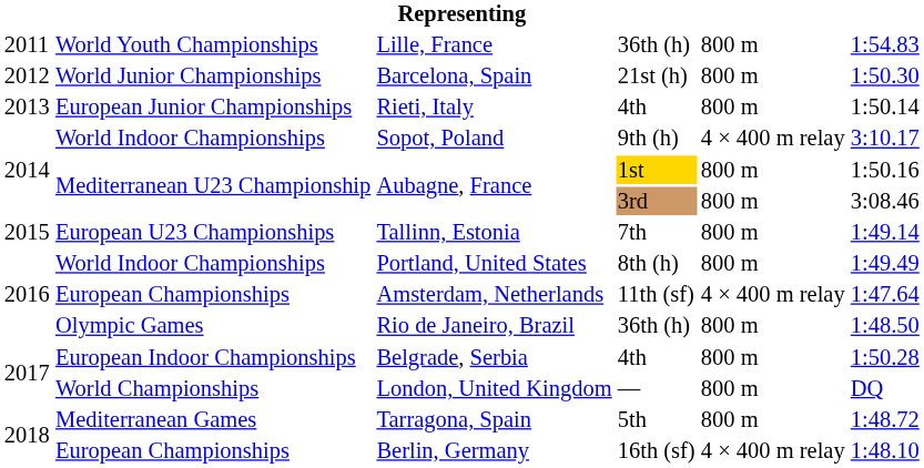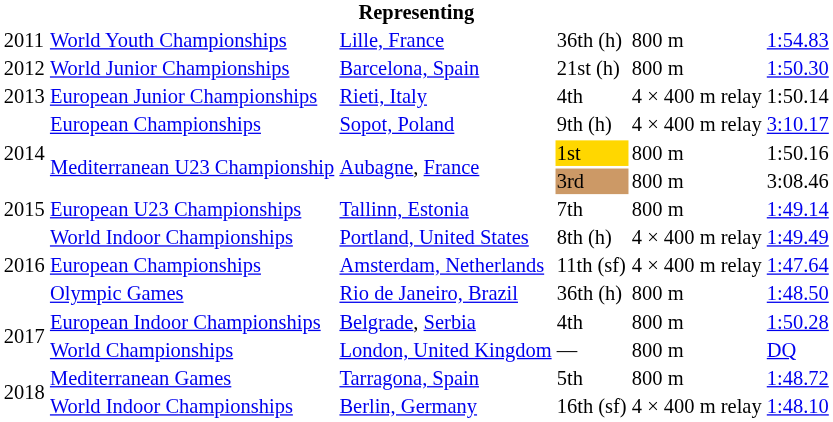 <table>
 <tr>
 <th colspan="6">Representing </th>
 </tr>
 <tr>
 <td>2011</td>
 <td><a href='#'>World Youth Championships</a></td>
 <td><a href='#'>Lille, France</a></td>
 <td>36th (h)</td>
 <td>800 m</td>
 <td><a href='#'>1:54.83</a></td>
 </tr>
 <tr>
 <td>2012</td>
 <td><a href='#'>World Junior Championships</a></td>
 <td><a href='#'>Barcelona, Spain</a></td>
 <td>21st (h)</td>
 <td>800 m</td>
 <td><a href='#'>1:50.30</a></td>
 </tr>
 <tr>
 <td>2013</td>
 <td><a href='#'>European Junior Championships</a></td>
 <td><a href='#'>Rieti, Italy</a></td>
 <td>4th</td>
-<td>800 m</td>
+<td>4 × 400 m relay</td>
 <td>1:50.14</td>
 </tr>
 <tr>
 <td rowspan=3>2014</td>
-<td><a href='#'>World Indoor Championships</a></td>
+<td><a href='#'>European Championships</a></td>
 <td><a href='#'>Sopot, Poland</a></td>
 <td>9th (h)</td>
 <td>4 × 400 m relay</td>
 <td><a href='#'>3:10.17</a></td>
 </tr>
 <tr>
 <td rowspan=2><a href='#'>Mediterranean U23 Championship</a></td>
 <td rowspan=2><a href='#'>Aubagne</a>, <a href='#'>France</a></td>
 <td bgcolor=gold>1st</td>
 <td>800 m</td>
 <td>1:50.16</td>
 </tr>
 <tr>
 <td bgcolor=cc9966>3rd</td>
 <td>800 m</td>
 <td>3:08.46</td>
 </tr>
 <tr>
 <td>2015</td>
 <td><a href='#'>European U23 Championships</a></td>
 <td><a href='#'>Tallinn, Estonia</a></td>
 <td>7th</td>
 <td>800 m</td>
 <td><a href='#'>1:49.14</a></td>
 </tr>
 <tr>
 <td rowspan=3>2016</td>
 <td><a href='#'>World Indoor Championships</a></td>
 <td><a href='#'>Portland, United States</a></td>
 <td>8th (h)</td>
-<td>800 m</td>
+<td>4 × 400 m relay</td>
 <td><a href='#'>1:49.49</a></td>
 </tr>
 <tr>
 <td><a href='#'>European Championships</a></td>
 <td><a href='#'>Amsterdam, Netherlands</a></td>
 <td>11th (sf)</td>
 <td>4 × 400 m relay</td>
 <td><a href='#'>1:47.64</a></td>
 </tr>
 <tr>
 <td><a href='#'>Olympic Games</a></td>
 <td><a href='#'>Rio de Janeiro, Brazil</a></td>
 <td>36th (h)</td>
 <td>800 m</td>
 <td><a href='#'>1:48.50</a></td>
 </tr>
 <tr>
 <td rowspan=2>2017</td>
 <td><a href='#'>European Indoor Championships</a></td>
 <td><a href='#'>Belgrade</a>, <a href='#'>Serbia</a></td>
 <td>4th</td>
 <td>800 m</td>
 <td><a href='#'>1:50.28</a></td>
 </tr>
 <tr>
 <td><a href='#'>World Championships</a></td>
 <td><a href='#'>London, United Kingdom</a></td>
 <td>—</td>
 <td>800 m</td>
 <td><a href='#'>DQ</a></td>
 </tr>
 <tr>
 <td rowspan=2>2018</td>
 <td><a href='#'>Mediterranean Games</a></td>
 <td><a href='#'>Tarragona, Spain</a></td>
 <td>5th</td>
 <td>800 m</td>
 <td><a href='#'>1:48.72</a></td>
 </tr>
 <tr>
-<td><a href='#'>European Championships</a></td>
+<td><a href='#'>World Indoor Championships</a></td>
 <td><a href='#'>Berlin, Germany</a></td>
 <td>16th (sf)</td>
 <td>4 × 400 m relay</td>
 <td><a href='#'>1:48.10</a></td>
 </tr>
 </table>
